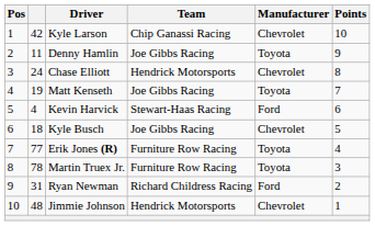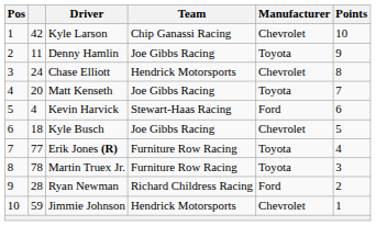 <table class="wikitable" style="font-size:98%">
 <tr>
 <th>Pos</th>
 <th></th>
 <th>Driver</th>
 <th>Team</th>
 <th>Manufacturer</th>
 <th>Points</th>
 </tr>
 <tr>
 <td>1</td>
 <td>42</td>
 <td>Kyle Larson</td>
 <td>Chip Ganassi Racing</td>
 <td>Chevrolet</td>
 <td>10</td>
 </tr>
 <tr>
 <td>2</td>
 <td>11</td>
 <td>Denny Hamlin</td>
 <td>Joe Gibbs Racing</td>
 <td>Toyota</td>
 <td>9</td>
 </tr>
 <tr>
 <td>3</td>
 <td>24</td>
 <td>Chase Elliott</td>
 <td>Hendrick Motorsports</td>
 <td>Chevrolet</td>
 <td>8</td>
 </tr>
 <tr>
 <td>4</td>
-<td>19</td>
+<td>20</td>
 <td>Matt Kenseth</td>
 <td>Joe Gibbs Racing</td>
 <td>Toyota</td>
 <td>7</td>
 </tr>
 <tr>
 <td>5</td>
 <td>4</td>
 <td>Kevin Harvick</td>
 <td>Stewart-Haas Racing</td>
 <td>Ford</td>
 <td>6</td>
 </tr>
 <tr>
 <td>6</td>
 <td>18</td>
 <td>Kyle Busch</td>
 <td>Joe Gibbs Racing</td>
 <td>Chevrolet</td>
 <td>5</td>
 </tr>
 <tr>
 <td>7</td>
 <td>77</td>
 <td>Erik Jones <strong>(R)</strong></td>
 <td>Furniture Row Racing</td>
 <td>Toyota</td>
 <td>4</td>
 </tr>
 <tr>
 <td>8</td>
 <td>78</td>
 <td>Martin Truex Jr.</td>
 <td>Furniture Row Racing</td>
 <td>Toyota</td>
 <td>3</td>
 </tr>
 <tr>
 <td>9</td>
-<td>31</td>
+<td>28</td>
 <td>Ryan Newman</td>
 <td>Richard Childress Racing</td>
 <td>Ford</td>
 <td>2</td>
 </tr>
 <tr>
 <td>10</td>
-<td>48</td>
+<td>59</td>
 <td>Jimmie Johnson</td>
 <td>Hendrick Motorsports</td>
 <td>Chevrolet</td>
 <td>1</td>
 </tr>
 <tr>
 <th colspan="6"></th>
 </tr>
 </table>
